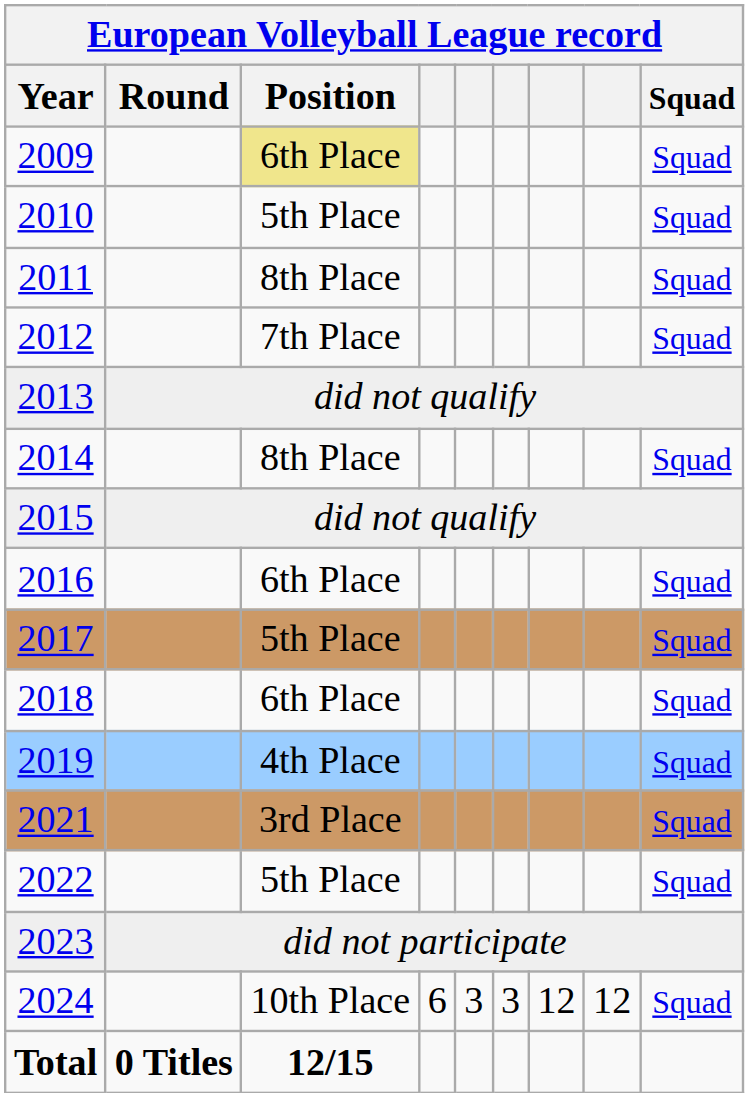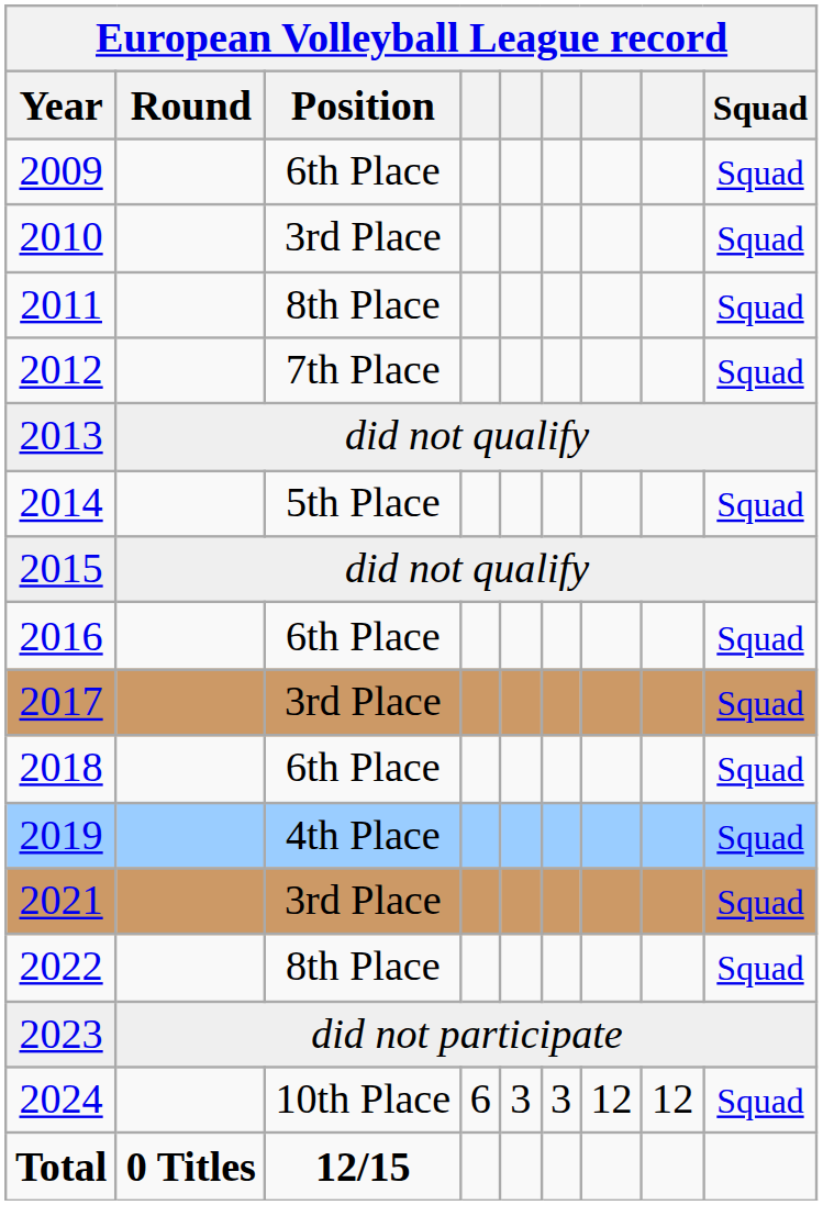 <table class="wikitable" style="text-align: center;">
 <tr>
 <th colspan=9><a href='#'>European Volleyball League record</a></th>
 </tr>
 <tr>
 <th>Year</th>
 <th>Round</th>
 <th>Position</th>
 <th></th>
 <th></th>
 <th></th>
 <th></th>
 <th></th>
 <th><small>Squad</small></th>
 </tr>
 <tr>
 <td> <a href='#'>2009</a></td>
 <td></td>
-<td style="background: khaki;">6th Place</td>
+<td>6th Place</td>
 <td></td>
 <td></td>
 <td></td>
 <td></td>
 <td></td>
 <td><small><a href='#'>Squad</a></small></td>
 </tr>
 <tr>
 <td> <a href='#'>2010</a></td>
 <td></td>
-<td>5th Place</td>
+<td>3rd Place</td>
 <td></td>
 <td></td>
 <td></td>
 <td></td>
 <td></td>
 <td><small><a href='#'>Squad</a></small></td>
 </tr>
 <tr>
 <td> <a href='#'>2011</a></td>
 <td></td>
 <td>8th Place</td>
 <td></td>
 <td></td>
 <td></td>
 <td></td>
 <td></td>
 <td><small><a href='#'>Squad</a></small></td>
 </tr>
 <tr>
 <td> <a href='#'>2012</a></td>
 <td></td>
 <td>7th Place</td>
 <td></td>
 <td></td>
 <td></td>
 <td></td>
 <td></td>
 <td><small><a href='#'>Squad</a></small></td>
 </tr>
 <tr bgcolor="efefef">
 <td> <a href='#'>2013</a></td>
 <td colspan=9><em>did not qualify</em></td>
 </tr>
 <tr>
 <td> <a href='#'>2014</a></td>
 <td></td>
-<td>8th Place</td>
+<td>5th Place</td>
 <td></td>
 <td></td>
 <td></td>
 <td></td>
 <td></td>
 <td><small><a href='#'>Squad</a></small></td>
 </tr>
 <tr bgcolor="efefef">
 <td><a href='#'>2015</a></td>
 <td colspan=9><em>did not qualify</em></td>
 </tr>
 <tr>
 <td><a href='#'>2016</a></td>
 <td></td>
 <td>6th Place</td>
 <td></td>
 <td></td>
 <td></td>
 <td></td>
 <td></td>
 <td><small><a href='#'>Squad</a></small></td>
 </tr>
 <tr bgcolor="#cc9966">
 <td><a href='#'>2017</a></td>
 <td></td>
-<td>5th Place</td>
+<td>3rd Place</td>
 <td></td>
 <td></td>
 <td></td>
 <td></td>
 <td></td>
 <td><small><a href='#'>Squad</a></small></td>
 </tr>
 <tr>
 <td><a href='#'>2018</a></td>
 <td></td>
 <td>6th Place</td>
 <td></td>
 <td></td>
 <td></td>
 <td></td>
 <td></td>
 <td><small><a href='#'>Squad</a></small></td>
 </tr>
 <tr bgcolor="#9acdff">
 <td><a href='#'>2019</a></td>
 <td></td>
 <td>4th Place</td>
 <td></td>
 <td></td>
 <td></td>
 <td></td>
 <td></td>
 <td><small><a href='#'>Squad</a></small></td>
 </tr>
 <tr bgcolor="#cc9966">
 <td><a href='#'>2021</a></td>
 <td></td>
 <td>3rd Place</td>
 <td></td>
 <td></td>
 <td></td>
 <td></td>
 <td></td>
 <td><small><a href='#'>Squad</a></small></td>
 </tr>
 <tr>
 <td><a href='#'>2022</a></td>
 <td></td>
-<td>5th Place</td>
+<td>8th Place</td>
 <td></td>
 <td></td>
 <td></td>
 <td></td>
 <td></td>
 <td><small><a href='#'>Squad</a></small></td>
 </tr>
 <tr bgcolor="efefef">
 <td><a href='#'>2023</a></td>
 <td colspan=9><em>did not participate</em></td>
 </tr>
 <tr>
 <td><a href='#'>2024</a></td>
 <td></td>
 <td>10th Place</td>
 <td>6</td>
 <td>3</td>
 <td>3</td>
 <td>12</td>
 <td>12</td>
 <td><small><a href='#'>Squad</a></small></td>
 </tr>
 <tr>
 <td colspan=1><strong>Total</strong></td>
 <td><strong>0 Titles</strong></td>
 <td><strong>12/15</strong></td>
 <td></td>
 <td></td>
 <td></td>
 <td></td>
 <td></td>
 <td></td>
 </tr>
 </table>
